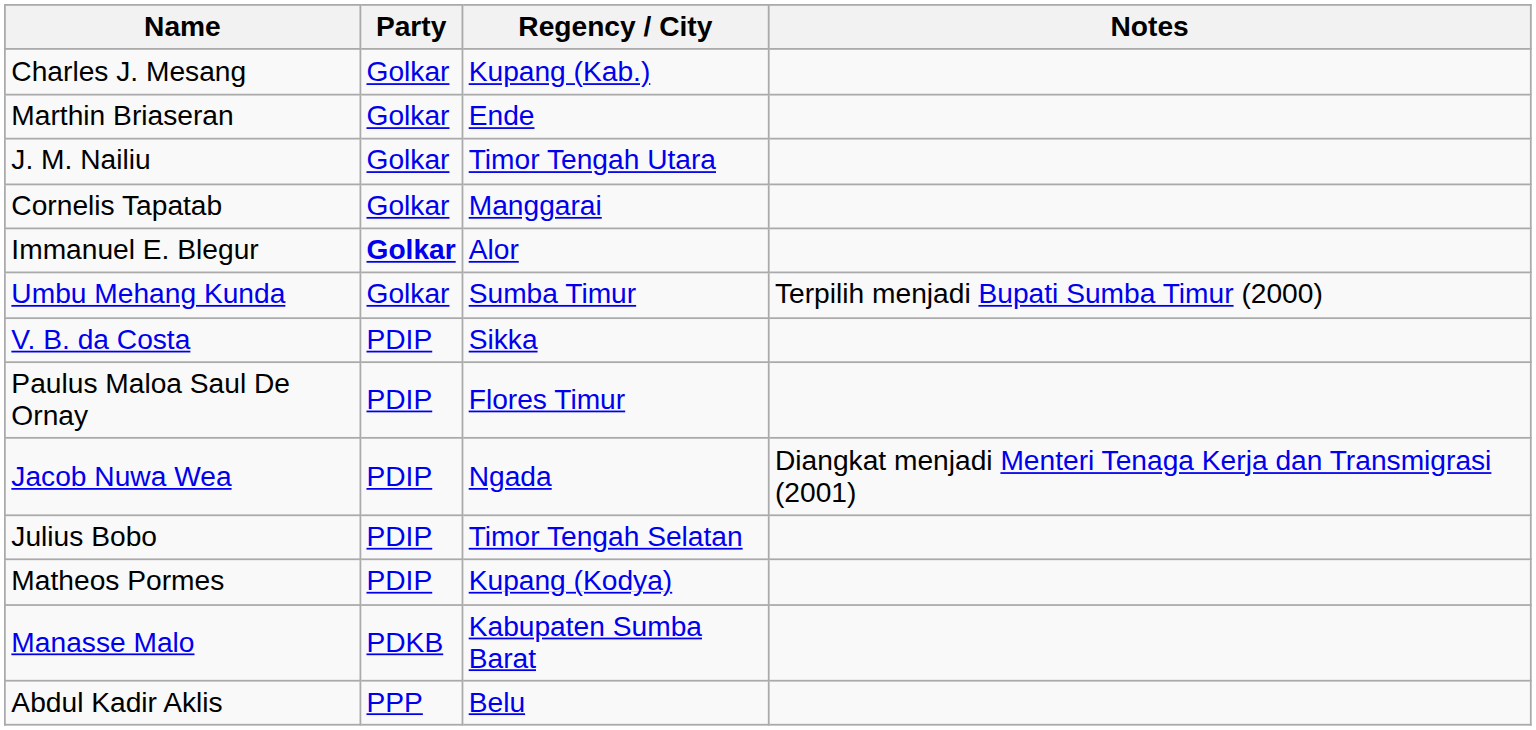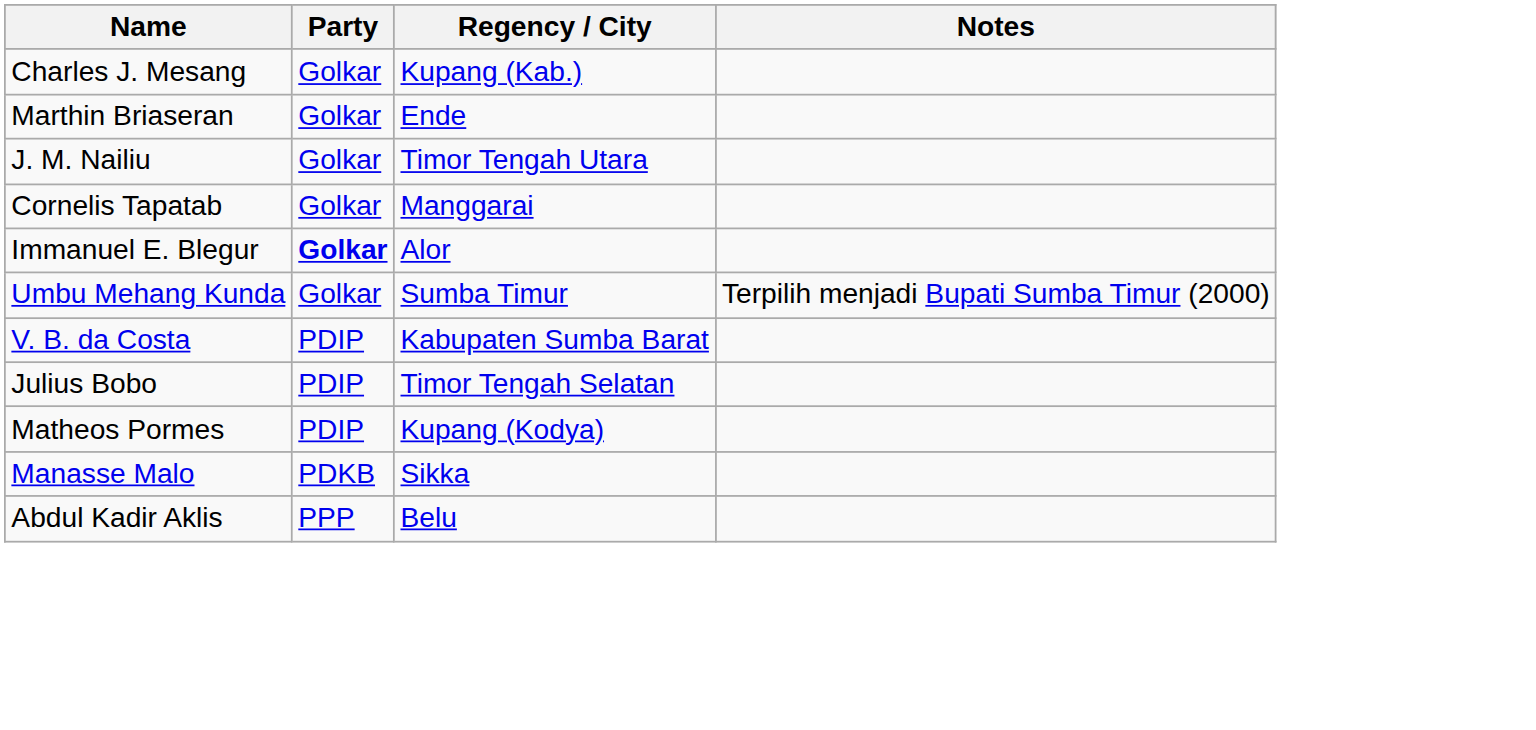 <table class="wikitable sortable" style="font-size: 100%;">
 <tr bgcolor="#cccccc">
 <th>Name</th>
 <th>Party</th>
 <th>Regency / City</th>
 <th>Notes</th>
 </tr>
 <tr>
 <td>Charles J. Mesang</td>
 <td><a href='#'>Golkar</a></td>
 <td><a href='#'>Kupang (Kab.)</a></td>
 <td></td>
 </tr>
 <tr>
 <td>Marthin Briaseran</td>
 <td><a href='#'>Golkar</a></td>
 <td><a href='#'>Ende</a></td>
 <td></td>
 </tr>
 <tr>
 <td>J. M. Nailiu</td>
 <td><a href='#'>Golkar</a></td>
 <td><a href='#'>Timor Tengah Utara</a></td>
 <td></td>
 </tr>
 <tr>
 <td>Cornelis Tapatab</td>
 <td><a href='#'>Golkar</a></td>
 <td><a href='#'>Manggarai</a></td>
 <td></td>
 </tr>
 <tr>
 <td>Immanuel E. Blegur</td>
 <td><strong><a href='#'>Golkar</a></strong></td>
 <td><a href='#'>Alor</a></td>
 <td></td>
 </tr>
 <tr>
 <td><a href='#'>Umbu Mehang Kunda</a></td>
 <td><a href='#'>Golkar</a></td>
 <td><a href='#'>Sumba Timur</a></td>
 <td>Terpilih menjadi <a href='#'>Bupati Sumba Timur</a> (2000)</td>
 </tr>
 <tr>
 <td><a href='#'>V. B. da Costa</a></td>
 <td><a href='#'>PDIP</a></td>
-<td><a href='#'>Sikka</a></td>
+<td><a href='#'>Kabupaten Sumba Barat</a></td>
 <td></td>
-</tr>
-<tr>
-<td>Paulus Maloa Saul De Ornay</td>
-<td><a href='#'>PDIP</a></td>
-<td><a href='#'>Flores Timur</a></td>
-<td></td>
-</tr>
-<tr>
-<td><a href='#'>Jacob Nuwa Wea</a></td>
-<td><a href='#'>PDIP</a></td>
-<td><a href='#'>Ngada</a></td>
-<td>Diangkat menjadi <a href='#'>Menteri Tenaga Kerja dan Transmigrasi</a> (2001)</td>
 </tr>
 <tr>
 <td>Julius Bobo</td>
 <td><a href='#'>PDIP</a></td>
 <td><a href='#'>Timor Tengah Selatan</a></td>
 <td></td>
 </tr>
 <tr>
 <td>Matheos Pormes</td>
 <td><a href='#'>PDIP</a></td>
 <td><a href='#'>Kupang (Kodya)</a></td>
 <td></td>
 </tr>
 <tr>
 <td><a href='#'>Manasse Malo</a></td>
 <td><a href='#'>PDKB</a></td>
-<td><a href='#'>Kabupaten Sumba Barat</a></td>
+<td><a href='#'>Sikka</a></td>
 <td></td>
 </tr>
 <tr>
 <td>Abdul Kadir Aklis</td>
 <td><a href='#'>PPP</a></td>
 <td><a href='#'>Belu</a></td>
 <td></td>
 </tr>
 </table>
